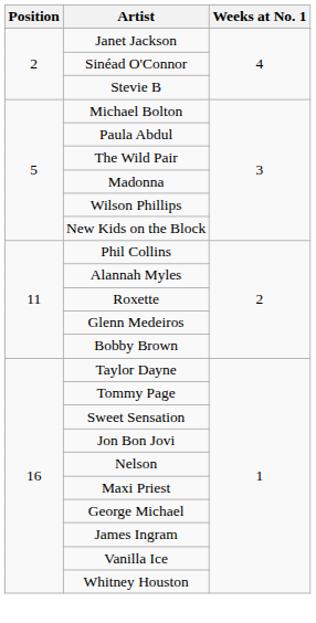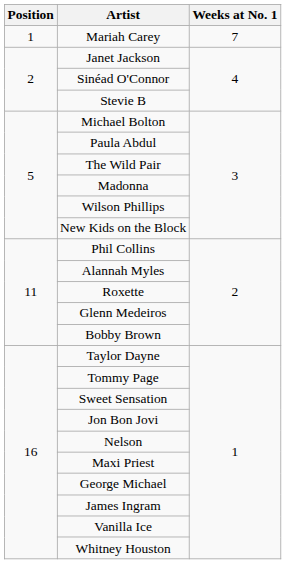 <table class="wikitable plainrowheaders" style="text-align:center;">
 <tr>
 <th>Position</th>
 <th>Artist</th>
 <th>Weeks at No. 1</th>
+</tr>
+<tr>
+<td>1</td>
+<td>Mariah Carey</td>
+<td>7</td>
 </tr>
 <tr>
 <td rowspan=3>2</td>
 <td>Janet Jackson</td>
 <td rowspan=3>4</td>
 </tr>
 <tr>
 <td>Sinéad O'Connor</td>
 </tr>
 <tr>
 <td>Stevie B</td>
 </tr>
 <tr>
 <td rowspan=6>5</td>
 <td>Michael Bolton</td>
 <td rowspan=6>3</td>
 </tr>
 <tr>
 <td>Paula Abdul</td>
 </tr>
 <tr>
 <td>The Wild Pair</td>
 </tr>
 <tr>
 <td>Madonna</td>
 </tr>
 <tr>
 <td>Wilson Phillips</td>
 </tr>
 <tr>
 <td>New Kids on the Block</td>
 </tr>
 <tr>
 <td rowspan=5>11</td>
 <td>Phil Collins</td>
 <td rowspan=5>2</td>
 </tr>
 <tr>
 <td>Alannah Myles</td>
 </tr>
 <tr>
 <td>Roxette</td>
 </tr>
 <tr>
 <td>Glenn Medeiros</td>
 </tr>
 <tr>
 <td>Bobby Brown</td>
 </tr>
 <tr>
 <td rowspan=10>16</td>
 <td>Taylor Dayne</td>
 <td rowspan=10>1</td>
 </tr>
 <tr>
 <td>Tommy Page</td>
 </tr>
 <tr>
 <td>Sweet Sensation</td>
 </tr>
 <tr>
 <td>Jon Bon Jovi</td>
 </tr>
 <tr>
 <td>Nelson</td>
 </tr>
 <tr>
 <td>Maxi Priest</td>
 </tr>
 <tr>
 <td>George Michael</td>
 </tr>
 <tr>
 <td>James Ingram</td>
 </tr>
 <tr>
 <td>Vanilla Ice</td>
 </tr>
 <tr>
 <td>Whitney Houston</td>
 </tr>
 </table>
